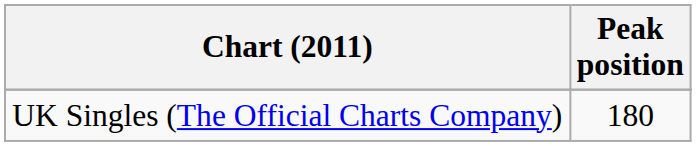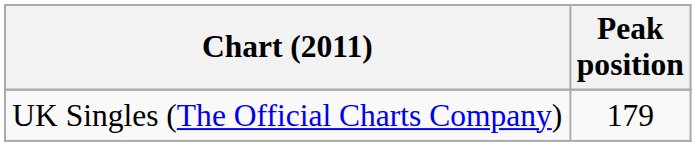 <table class="wikitable sortable plainrowheaders">
 <tr>
 <th scope="col">Chart (2011)</th>
 <th scope="col">Peak<br>position</th>
 </tr>
 <tr>
 </tr>
 <tr>
 <td>UK Singles (<a href='#'>The Official Charts Company</a>)</td>
-<td style="text-align:center;">180</td>
+<td style="text-align:center;">179</td>
 </tr>
 </table>
